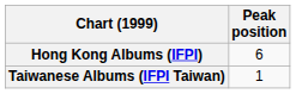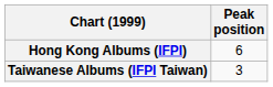 <table class="wikitable plainrowheaders sortable">
 <tr>
 <th scope="col">Chart (1999)</th>
 <th scope="col">Peak<br>position</th>
 </tr>
 <tr>
 <th scope="row">Hong Kong Albums (<a href='#'>IFPI</a>)</th>
 <td align="center">6</td>
 </tr>
 <tr>
 <th scope="row">Taiwanese Albums (<a href='#'>IFPI</a> Taiwan)</th>
-<td align="center">1</td>
+<td align="center">3</td>
 </tr>
 </table>
